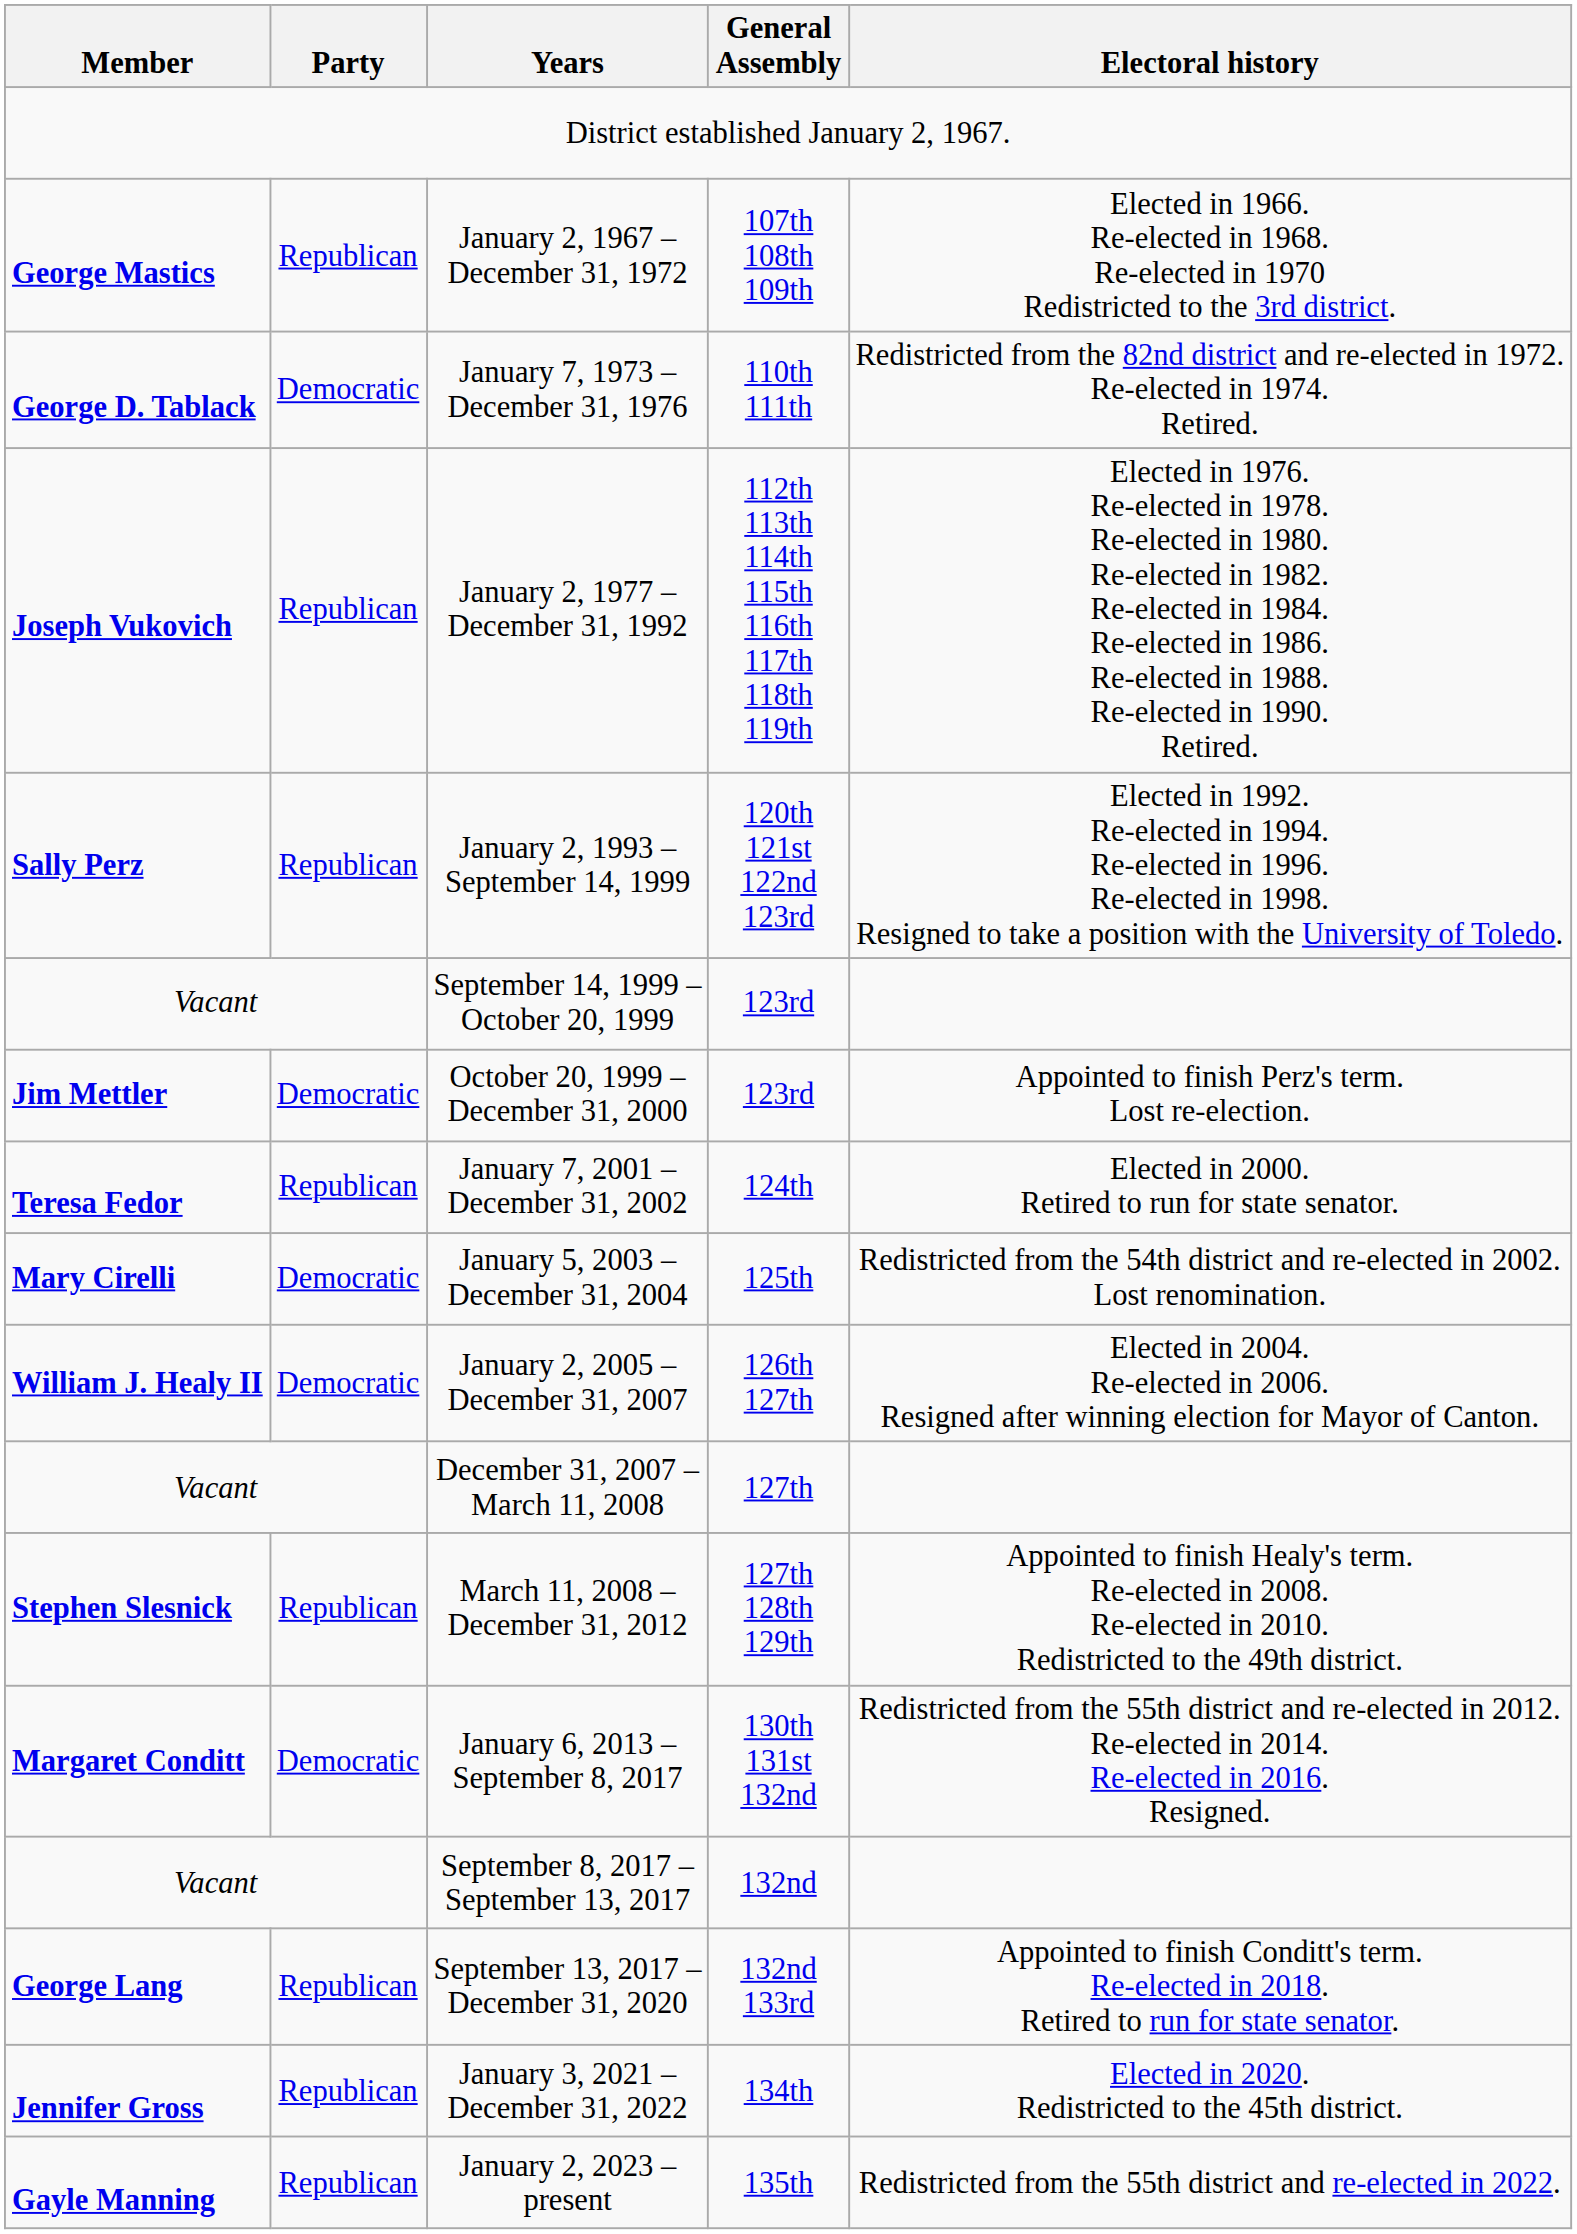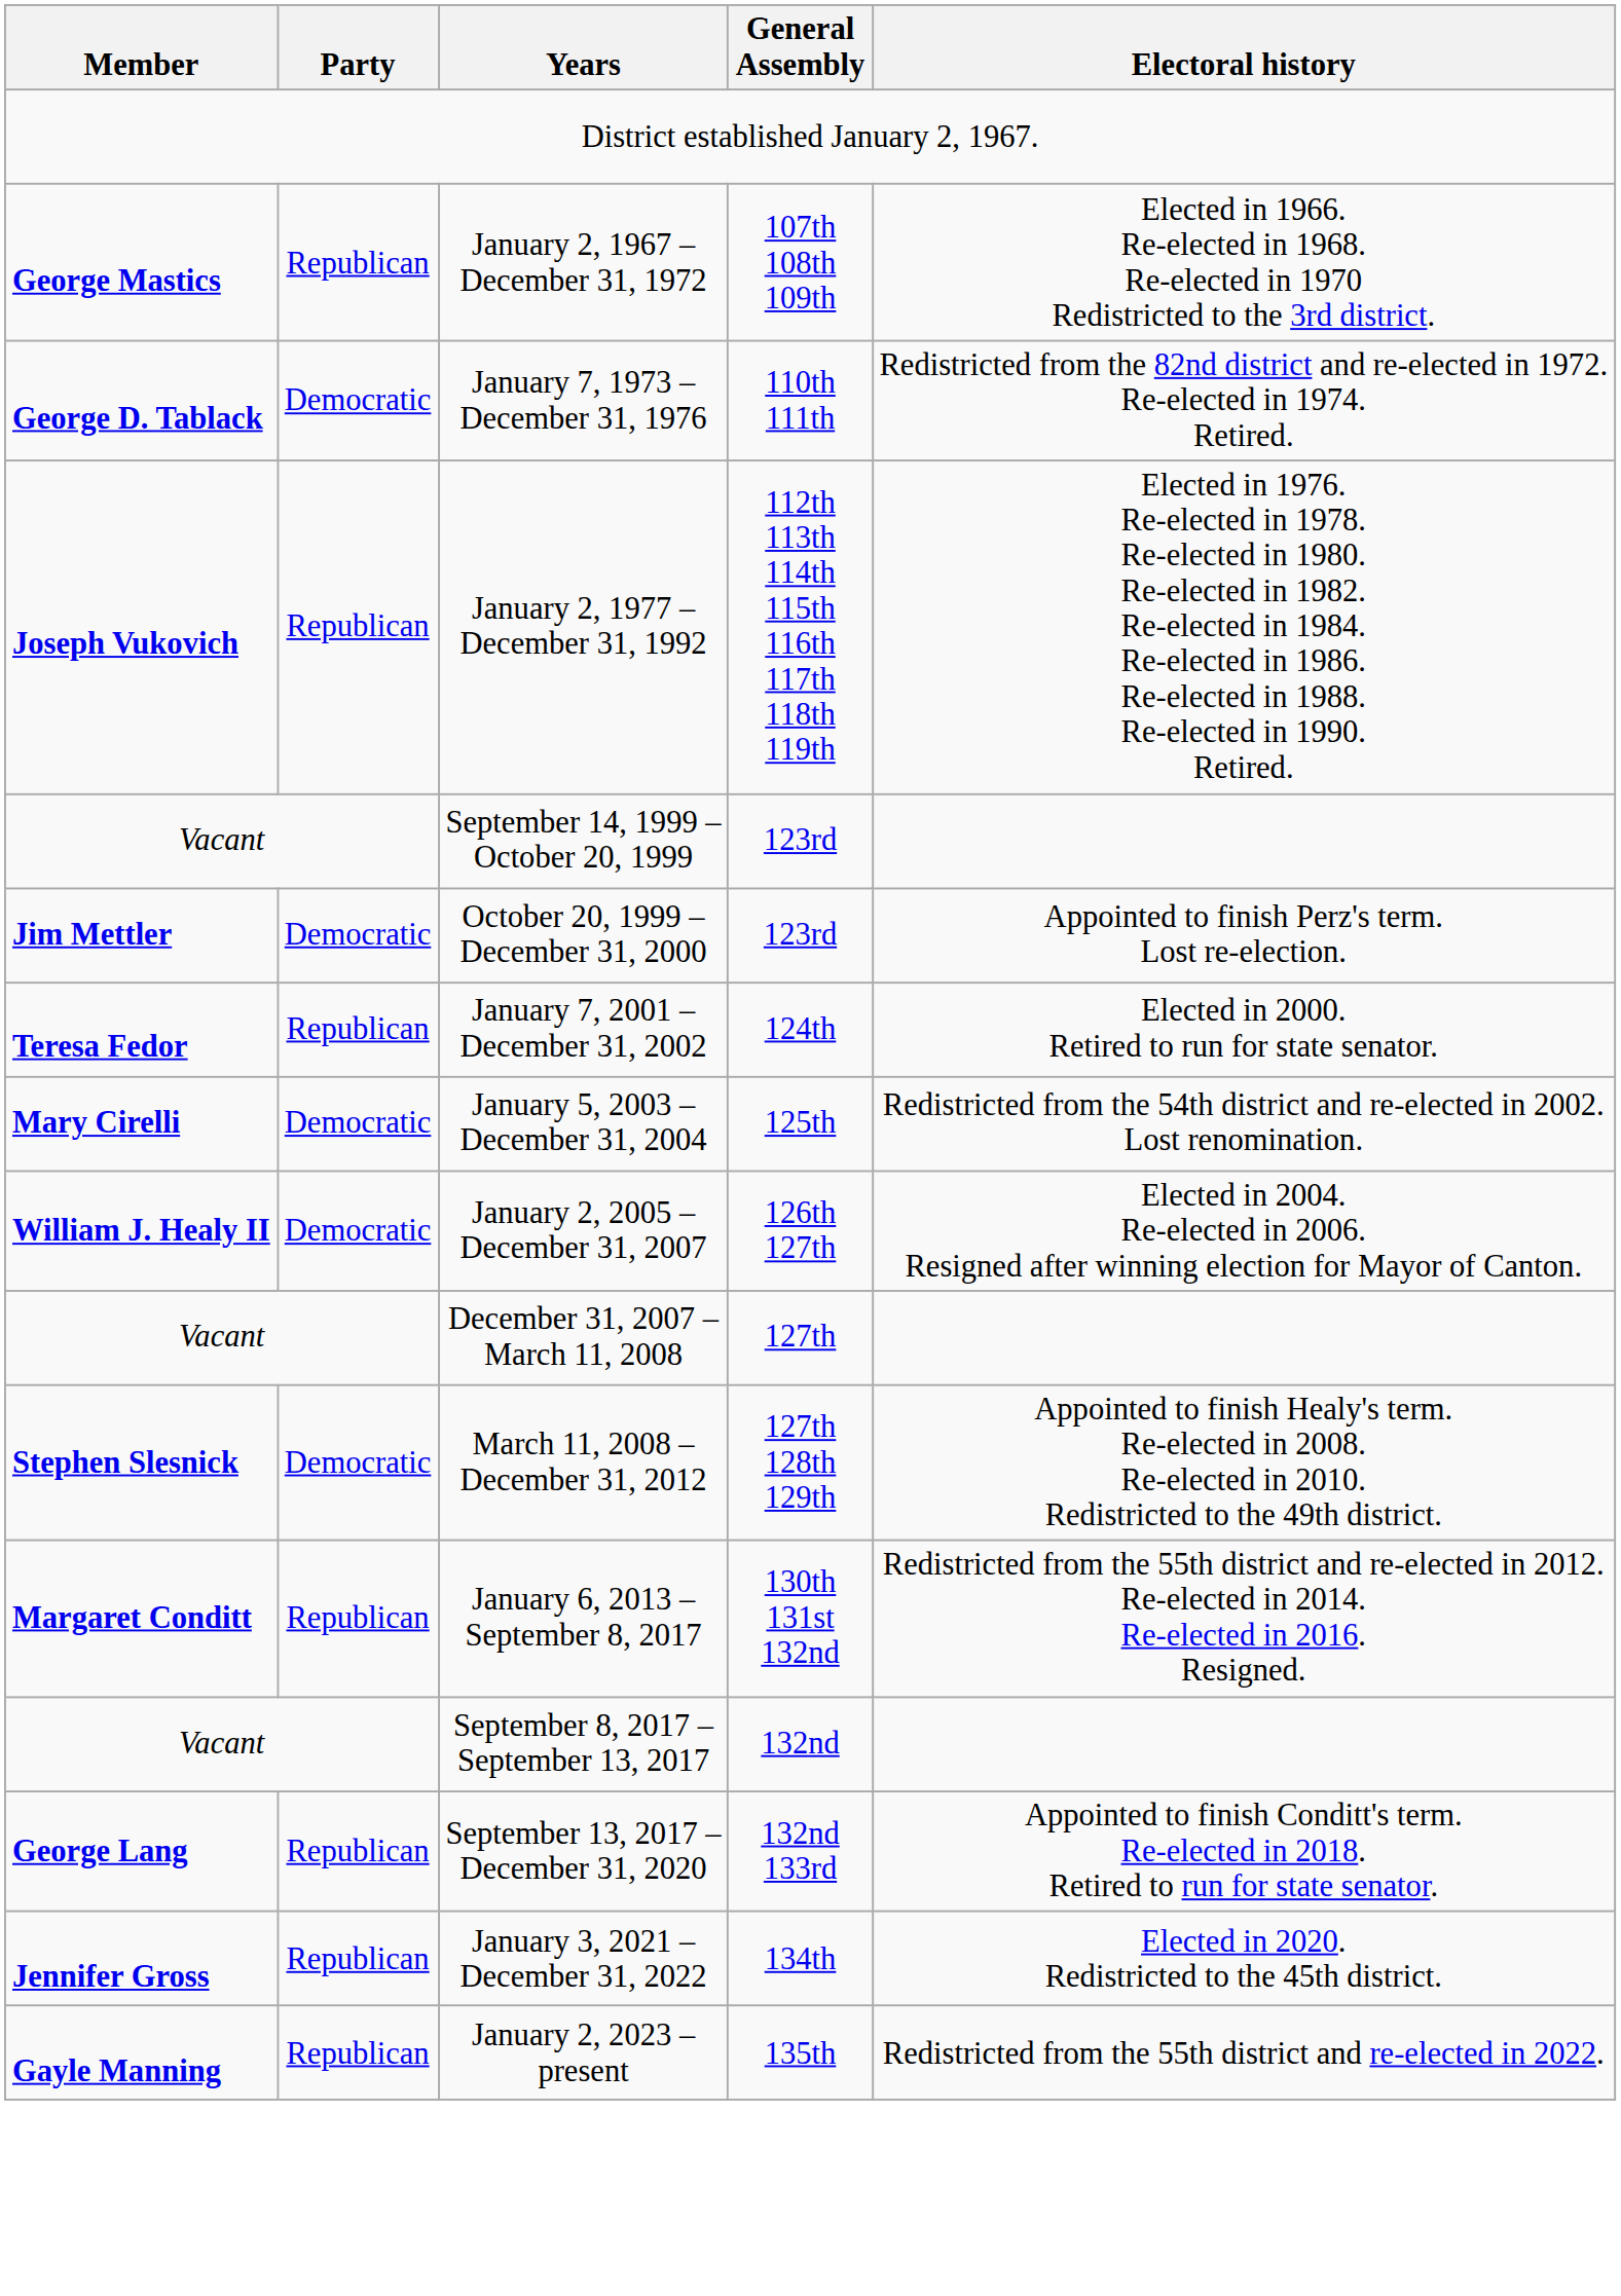 <table class=wikitable style="text-align:center">
 <tr valign=bottom>
 <th>Member</th>
 <th>Party</th>
 <th>Years</th>
 <th>General<br>Assembly</th>
 <th>Electoral history</th>
 </tr>
 <tr style="height:3em">
 <td colspan=5>District established January 2, 1967.</td>
 </tr>
 <tr style="height:3em">
 <td align=left><br><strong><a href='#'>George Mastics</a></strong><br></td>
 <td><a href='#'>Republican</a></td>
 <td>January 2, 1967 –<br>December 31, 1972</td>
 <td><a href='#'>107th</a><br><a href='#'>108th</a><br><a href='#'>109th</a></td>
 <td>Elected in 1966.<br>Re-elected in 1968.<br>Re-elected in 1970<br>Redistricted to the <a href='#'>3rd district</a>.</td>
 </tr>
 <tr style="height:3em">
 <td align=left><br><strong><a href='#'>George D. Tablack</a></strong><br></td>
 <td><a href='#'>Democratic</a></td>
 <td>January 7, 1973 –<br>December 31, 1976</td>
 <td><a href='#'>110th</a><br><a href='#'>111th</a></td>
 <td>Redistricted from the <a href='#'>82nd district</a> and re-elected in 1972.<br>Re-elected in 1974.<br>Retired.</td>
 </tr>
 <tr style="height:3em">
 <td align=left><br><strong><a href='#'>Joseph Vukovich</a></strong><br></td>
 <td><a href='#'>Republican</a></td>
 <td>January 2, 1977 –<br>December 31, 1992</td>
 <td><a href='#'>112th</a><br><a href='#'>113th</a><br><a href='#'>114th</a><br><a href='#'>115th</a><br><a href='#'>116th</a><br><a href='#'>117th</a><br><a href='#'>118th</a><br><a href='#'>119th</a></td>
 <td>Elected in 1976.<br>Re-elected in 1978.<br>Re-elected in 1980.<br>Re-elected in 1982.<br>Re-elected in 1984.<br>Re-elected in 1986.<br>Re-elected in 1988.<br>Re-elected in 1990.<br>Retired.</td>
-</tr>
-<tr style="height:3em">
-<td align=left><strong><a href='#'>Sally Perz</a></strong><br></td>
-<td><a href='#'>Republican</a></td>
-<td>January 2, 1993 –<br>September 14, 1999</td>
-<td><a href='#'>120th</a><br><a href='#'>121st</a><br><a href='#'>122nd</a><br><a href='#'>123rd</a></td>
-<td>Elected in 1992.<br>Re-elected in 1994.<br>Re-elected in 1996.<br>Re-elected in 1998.<br>Resigned to take a position with the <a href='#'>University of Toledo</a>.</td>
 </tr>
 <tr style="height:3em">
 <td colspan=2><em>Vacant</em></td>
 <td nowrap>September 14, 1999 –<br>October 20, 1999</td>
 <td><a href='#'>123rd</a></td>
 <td></td>
 </tr>
 <tr style="height:3em">
 <td align=left><strong><a href='#'>Jim Mettler</a></strong><br></td>
 <td><a href='#'>Democratic</a></td>
 <td>October 20, 1999 –<br>December 31, 2000</td>
 <td><a href='#'>123rd</a></td>
 <td>Appointed to finish Perz's term.<br>Lost re-election.</td>
 </tr>
 <tr style="height:3em">
 <td align=left><br><strong><a href='#'>Teresa Fedor</a></strong><br></td>
 <td><a href='#'>Republican</a></td>
 <td>January 7, 2001 –<br>December 31, 2002</td>
 <td><a href='#'>124th</a></td>
 <td>Elected in 2000.<br>Retired to run for state senator.</td>
 </tr>
 <tr style="height:3em">
 <td align=left><strong><a href='#'>Mary Cirelli</a></strong><br></td>
 <td><a href='#'>Democratic</a></td>
 <td>January 5, 2003 –<br>December 31, 2004</td>
 <td><a href='#'>125th</a></td>
 <td>Redistricted from the 54th district and re-elected in 2002.<br>Lost renomination.</td>
 </tr>
 <tr style="height:3em">
 <td align=left><strong><a href='#'>William J. Healy II</a></strong><br></td>
 <td><a href='#'>Democratic</a></td>
 <td>January 2, 2005 –<br>December 31, 2007</td>
 <td><a href='#'>126th</a><br><a href='#'>127th</a></td>
 <td>Elected in 2004.<br>Re-elected in 2006.<br>Resigned after winning election for Mayor of Canton.</td>
 </tr>
 <tr style="height:3em">
 <td colspan=2><em>Vacant</em></td>
 <td nowrap>December 31, 2007 –<br>March 11, 2008</td>
 <td><a href='#'>127th</a></td>
 <td></td>
 </tr>
 <tr style="height:3em">
 <td align=left><strong><a href='#'>Stephen Slesnick</a></strong><br></td>
-<td><a href='#'>Republican</a></td>
+<td><a href='#'>Democratic</a></td>
 <td>March 11, 2008 –<br>December 31, 2012</td>
 <td><a href='#'>127th</a><br><a href='#'>128th</a><br><a href='#'>129th</a></td>
 <td>Appointed to finish Healy's term.<br>Re-elected in 2008.<br>Re-elected in 2010.<br>Redistricted to the 49th district.</td>
 </tr>
 <tr style="height:3em">
 <td align=left><strong><a href='#'>Margaret Conditt</a></strong><br></td>
-<td><a href='#'>Democratic</a></td>
+<td><a href='#'>Republican</a></td>
 <td>January 6, 2013 –<br>September 8, 2017</td>
 <td><a href='#'>130th</a><br><a href='#'>131st</a><br><a href='#'>132nd</a></td>
 <td>Redistricted from the 55th district and re-elected in 2012.<br>Re-elected in 2014.<br><a href='#'>Re-elected in 2016</a>.<br>Resigned.</td>
 </tr>
 <tr style="height:3em">
 <td colspan=2><em>Vacant</em></td>
 <td nowrap>September 8, 2017 –<br>September 13, 2017</td>
 <td><a href='#'>132nd</a></td>
 <td></td>
 </tr>
 <tr style="height:3em">
 <td align=left><strong><a href='#'>George Lang</a></strong><br></td>
 <td><a href='#'>Republican</a></td>
 <td>September 13, 2017 –<br>December 31, 2020</td>
 <td><a href='#'>132nd</a><br><a href='#'>133rd</a></td>
 <td>Appointed to finish Conditt's term.<br><a href='#'>Re-elected in 2018</a>.<br>Retired to <a href='#'>run for state senator</a>.</td>
 </tr>
 <tr style="height:3em">
 <td align=left><br><strong><a href='#'>Jennifer Gross</a></strong><br></td>
 <td><a href='#'>Republican</a></td>
 <td>January 3, 2021 –<br>December 31, 2022</td>
 <td><a href='#'>134th</a></td>
 <td><a href='#'>Elected in 2020</a>.<br>Redistricted to the 45th district.</td>
 </tr>
 <tr style="height:3em">
 <td align=left><br><strong><a href='#'>Gayle Manning</a></strong><br></td>
 <td><a href='#'>Republican</a></td>
 <td>January 2, 2023 –<br>present</td>
 <td><a href='#'>135th</a></td>
 <td>Redistricted from the 55th district and <a href='#'>re-elected in 2022</a>.</td>
 </tr>
 </table>
